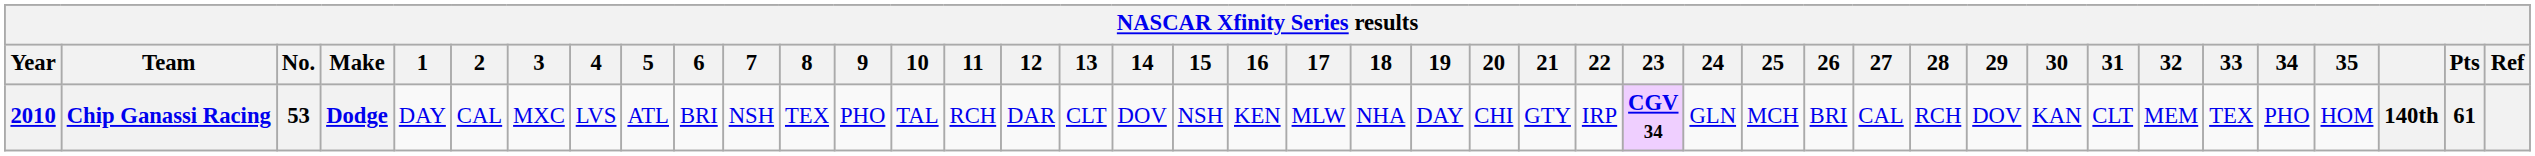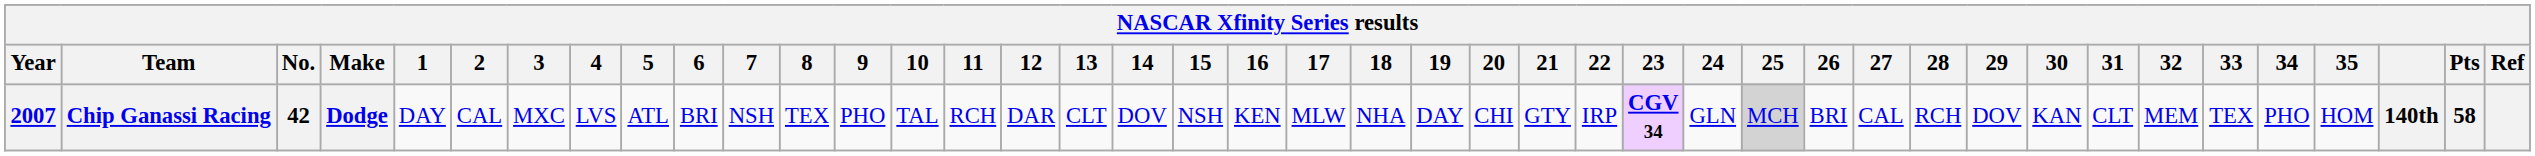 <table class="wikitable" style="text-align:center; font-size:75%">
 <tr>
 <th colspan=42><a href='#'>NASCAR Xfinity Series</a> results</th>
 </tr>
 <tr>
 <th>Year</th>
 <th>Team</th>
 <th>No.</th>
 <th>Make</th>
 <th>1</th>
 <th>2</th>
 <th>3</th>
 <th>4</th>
 <th>5</th>
 <th>6</th>
 <th>7</th>
 <th>8</th>
 <th>9</th>
 <th>10</th>
 <th>11</th>
 <th>12</th>
 <th>13</th>
 <th>14</th>
 <th>15</th>
 <th>16</th>
 <th>17</th>
 <th>18</th>
 <th>19</th>
 <th>20</th>
 <th>21</th>
 <th>22</th>
 <th>23</th>
 <th>24</th>
 <th>25</th>
 <th>26</th>
 <th>27</th>
 <th>28</th>
 <th>29</th>
 <th>30</th>
 <th>31</th>
 <th>32</th>
 <th>33</th>
 <th>34</th>
 <th>35</th>
 <th></th>
 <th>Pts</th>
 <th>Ref</th>
 </tr>
 <tr>
-<th><a href='#'>2010</a></th>
+<th><a href='#'>2007</a></th>
 <th nowrap><a href='#'>Chip Ganassi Racing</a></th>
-<th>53</th>
+<th>42</th>
 <th><a href='#'>Dodge</a></th>
 <td><a href='#'>DAY</a></td>
 <td><a href='#'>CAL</a></td>
 <td><a href='#'>MXC</a></td>
 <td><a href='#'>LVS</a></td>
 <td><a href='#'>ATL</a></td>
 <td><a href='#'>BRI</a></td>
 <td><a href='#'>NSH</a></td>
 <td><a href='#'>TEX</a></td>
 <td><a href='#'>PHO</a></td>
 <td><a href='#'>TAL</a></td>
 <td><a href='#'>RCH</a></td>
 <td><a href='#'>DAR</a></td>
 <td><a href='#'>CLT</a></td>
 <td><a href='#'>DOV</a></td>
 <td><a href='#'>NSH</a></td>
 <td><a href='#'>KEN</a></td>
 <td><a href='#'>MLW</a></td>
 <td><a href='#'>NHA</a></td>
 <td><a href='#'>DAY</a></td>
 <td><a href='#'>CHI</a></td>
 <td><a href='#'>GTY</a></td>
 <td><a href='#'>IRP</a></td>
 <td style="background:#EFCFFF;"><strong><a href='#'>CGV</a><br><small>34</small></strong></td>
 <td><a href='#'>GLN</a></td>
-<td><a href='#'>MCH</a></td>
+<td style="background: lightgrey;"><a href='#'>MCH</a></td>
 <td><a href='#'>BRI</a></td>
 <td><a href='#'>CAL</a></td>
 <td><a href='#'>RCH</a></td>
 <td><a href='#'>DOV</a></td>
 <td><a href='#'>KAN</a></td>
 <td><a href='#'>CLT</a></td>
 <td><a href='#'>MEM</a></td>
 <td><a href='#'>TEX</a></td>
 <td><a href='#'>PHO</a></td>
 <td><a href='#'>HOM</a></td>
 <th>140th</th>
-<th>61</th>
+<th>58</th>
 <th></th>
 </tr>
 </table>
